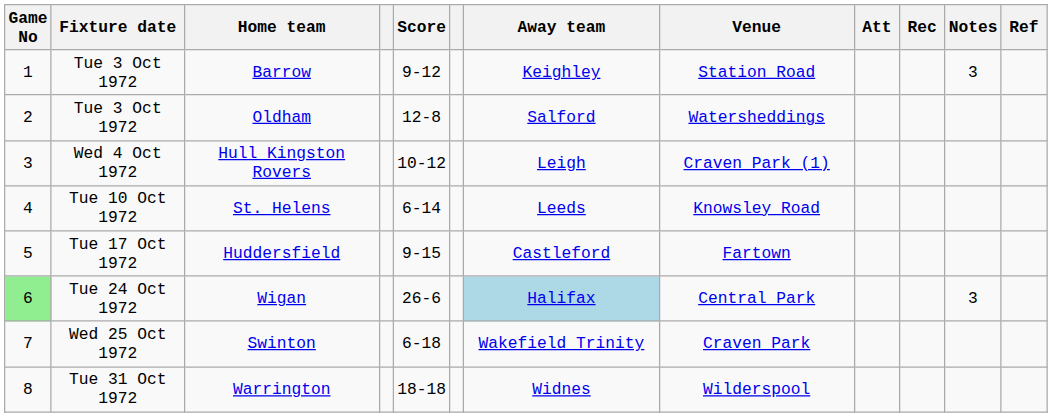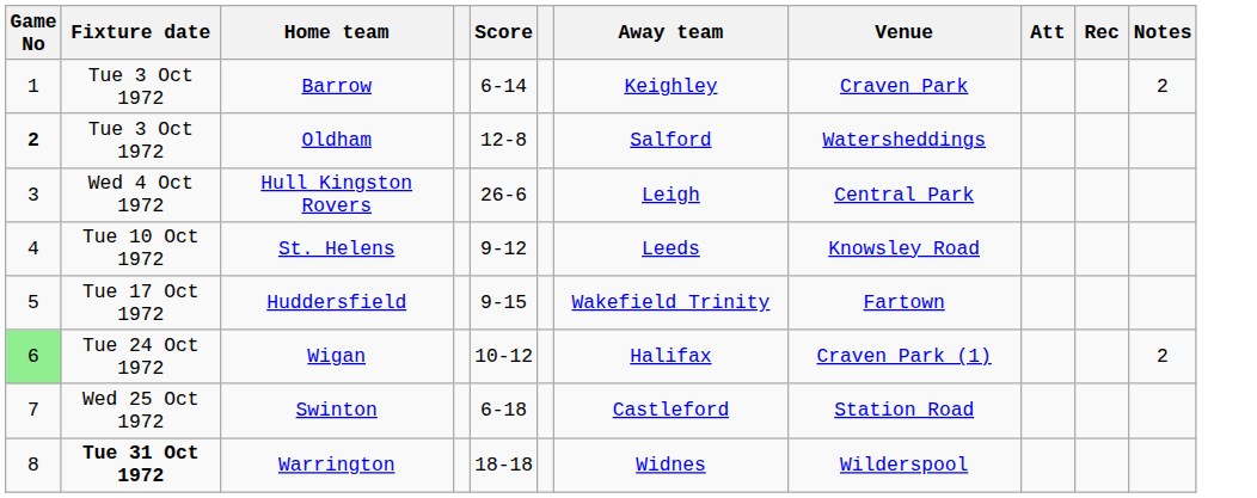 <table class="wikitable" style="text-align:center;">
 <tr>
 <th width=20 abbr="No">Game No</th>
 <th width=100 abbr="Date">Fixture date</th>
 <th width=150 abbr="Home team">Home team</th>
 <th width=5 abbr="space"></th>
 <th width=20 abbr="Score">Score</th>
 <th width=5 abbr="space"></th>
 <th width=150 abbr="Away team">Away team</th>
 <th width=150 abbr="Venue">Venue</th>
 <th width=30 abbr="Att">Att</th>
 <th width=30 abbr="Rec">Rec</th>
 <th width=20 abbr="Notes">Notes</th>
-<th width=30 abbr="Ref">Ref</th>
 </tr>
 <tr>
 <td>1</td>
 <td>Tue 3 Oct 1972</td>
 <td><a href='#'>Barrow</a></td>
 <td></td>
-<td>9-12</td>
+<td>6-14</td>
 <td></td>
 <td><a href='#'>Keighley</a></td>
-<td><a href='#'>Station Road</a></td>
+<td><a href='#'>Craven Park</a></td>
 <td></td>
 <td></td>
-<td>3</td>
-<td></td>
+<td>2</td>
 </tr>
 <tr>
-<td>2</td>
+<td><strong>2</strong></td>
 <td>Tue 3 Oct 1972</td>
 <td><a href='#'>Oldham</a></td>
 <td></td>
 <td>12-8</td>
 <td></td>
 <td><a href='#'>Salford</a></td>
 <td><a href='#'>Watersheddings</a></td>
 <td></td>
 <td></td>
 <td></td>
-<td></td>
 </tr>
 <tr>
 <td>3</td>
 <td>Wed 4 Oct 1972</td>
 <td><a href='#'>Hull Kingston Rovers</a></td>
 <td></td>
-<td>10-12</td>
+<td>26-6</td>
 <td></td>
 <td><a href='#'>Leigh</a></td>
-<td><a href='#'>Craven Park (1)</a></td>
-<td></td>
+<td><a href='#'>Central Park</a></td>
 <td></td>
 <td></td>
 <td></td>
 </tr>
 <tr>
 <td>4</td>
 <td>Tue 10 Oct 1972</td>
 <td><a href='#'>St. Helens</a></td>
 <td></td>
-<td>6-14</td>
+<td>9-12</td>
 <td></td>
 <td><a href='#'>Leeds</a></td>
 <td><a href='#'>Knowsley Road</a></td>
-<td></td>
 <td></td>
 <td></td>
 <td></td>
 </tr>
 <tr>
 <td>5</td>
 <td>Tue 17 Oct 1972</td>
 <td><a href='#'>Huddersfield</a></td>
 <td></td>
 <td>9-15</td>
 <td></td>
-<td><a href='#'>Castleford</a></td>
+<td><a href='#'>Wakefield Trinity</a></td>
 <td><a href='#'>Fartown</a></td>
-<td></td>
 <td></td>
 <td></td>
 <td></td>
 </tr>
 <tr>
 <td style="background: lightgreen;">6</td>
 <td>Tue 24 Oct 1972</td>
 <td><a href='#'>Wigan</a></td>
 <td></td>
-<td>26-6</td>
+<td>10-12</td>
 <td></td>
-<td style="background: lightblue;"><a href='#'>Halifax</a></td>
-<td><a href='#'>Central Park</a></td>
+<td><a href='#'>Halifax</a></td>
+<td><a href='#'>Craven Park (1)</a></td>
 <td></td>
 <td></td>
-<td>3</td>
-<td></td>
+<td>2</td>
 </tr>
 <tr>
 <td>7</td>
 <td>Wed 25 Oct 1972</td>
 <td><a href='#'>Swinton</a></td>
 <td></td>
 <td>6-18</td>
 <td></td>
-<td><a href='#'>Wakefield Trinity</a></td>
-<td><a href='#'>Craven Park</a></td>
-<td></td>
+<td><a href='#'>Castleford</a></td>
+<td><a href='#'>Station Road</a></td>
 <td></td>
 <td></td>
 <td></td>
 </tr>
 <tr>
 <td>8</td>
-<td>Tue 31 Oct 1972</td>
+<td><strong>Tue 31 Oct 1972</strong></td>
 <td><a href='#'>Warrington</a></td>
 <td></td>
 <td>18-18</td>
 <td></td>
 <td><a href='#'>Widnes</a></td>
 <td><a href='#'>Wilderspool</a></td>
 <td></td>
 <td></td>
 <td></td>
-<td></td>
 </tr>
 </table>
